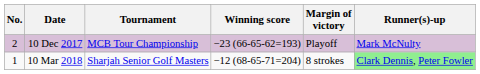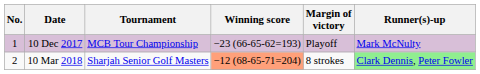 <table class="wikitable" style="font-size:95%;">
 <tr>
 <th>No.</th>
 <th>Date</th>
 <th>Tournament</th>
 <th>Winning score</th>
 <th>Margin of<br>victory</th>
 <th>Runner(s)-up</th>
 </tr>
 <tr style="background:thistle;">
-<td align=center>2</td>
+<td align=center>1</td>
 <td align=right>10 Dec <a href='#'>2017</a></td>
 <td><a href='#'>MCB Tour Championship</a></td>
 <td>−23 (66-65-62=193)</td>
 <td>Playoff</td>
 <td> <a href='#'>Mark McNulty</a></td>
 </tr>
 <tr>
-<td align=center>1</td>
+<td align=center>2</td>
 <td align=right>10 Mar <a href='#'>2018</a></td>
 <td><a href='#'>Sharjah Senior Golf Masters</a></td>
-<td>−12 (68-65-71=204)</td>
+<td style="background: lightsalmon;">−12 (68-65-71=204)</td>
 <td>8 strokes</td>
 <td style="background: lightgreen;"> <a href='#'>Clark Dennis</a>,  <a href='#'>Peter Fowler</a></td>
 </tr>
 </table>
